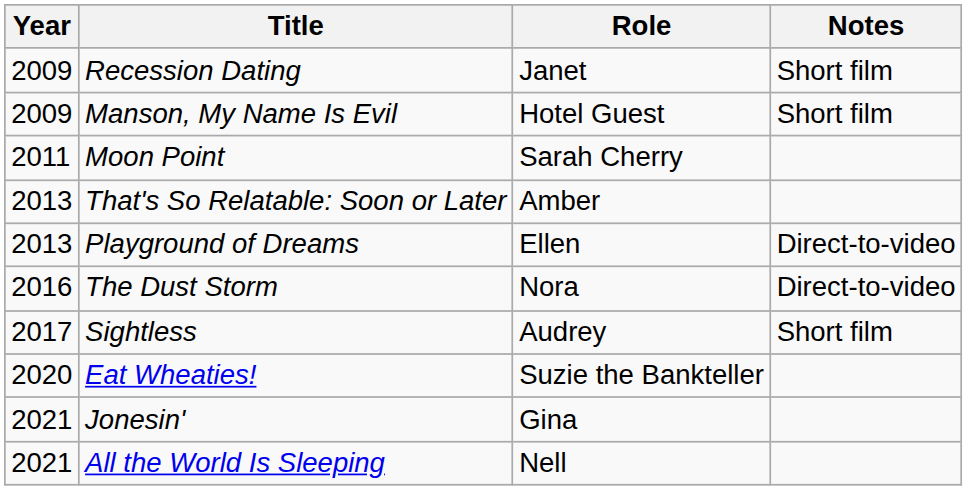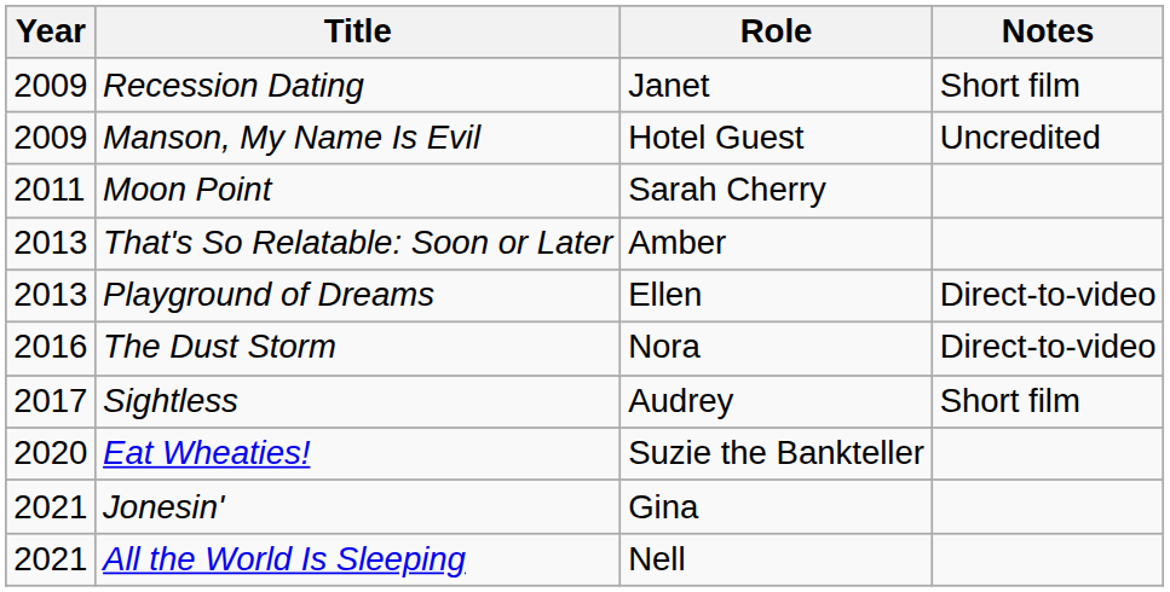 <table class="wikitable sortable plainrowheaders">
 <tr>
 <th>Year</th>
 <th>Title</th>
 <th>Role</th>
 <th class="unsortable">Notes</th>
 </tr>
 <tr>
 <td>2009</td>
 <td><em>Recession Dating</em></td>
 <td>Janet</td>
 <td>Short film</td>
 </tr>
 <tr>
 <td>2009</td>
 <td><em>Manson, My Name Is Evil</em></td>
 <td>Hotel Guest</td>
-<td>Short film</td>
+<td>Uncredited</td>
 </tr>
 <tr>
 <td>2011</td>
 <td><em>Moon Point</em></td>
 <td>Sarah Cherry</td>
 <td></td>
 </tr>
 <tr>
 <td>2013</td>
 <td><em>That's So Relatable: Soon or Later</em></td>
 <td>Amber</td>
 <td></td>
 </tr>
 <tr>
 <td>2013</td>
 <td><em>Playground of Dreams</em></td>
 <td>Ellen</td>
 <td>Direct-to-video</td>
 </tr>
 <tr>
 <td>2016</td>
 <td><em>The Dust Storm</em></td>
 <td>Nora</td>
 <td>Direct-to-video</td>
 </tr>
 <tr>
 <td>2017</td>
 <td><em>Sightless</em></td>
 <td>Audrey</td>
 <td>Short film</td>
 </tr>
 <tr>
 <td>2020</td>
 <td><em><a href='#'>Eat Wheaties!</a></em></td>
 <td>Suzie the Bankteller</td>
 <td></td>
 </tr>
 <tr>
 <td>2021</td>
 <td><em>Jonesin' </em></td>
 <td>Gina</td>
 <td></td>
 </tr>
 <tr>
 <td>2021</td>
 <td><em><a href='#'>All the World Is Sleeping</a></em></td>
 <td>Nell</td>
 <td></td>
 </tr>
 </table>
